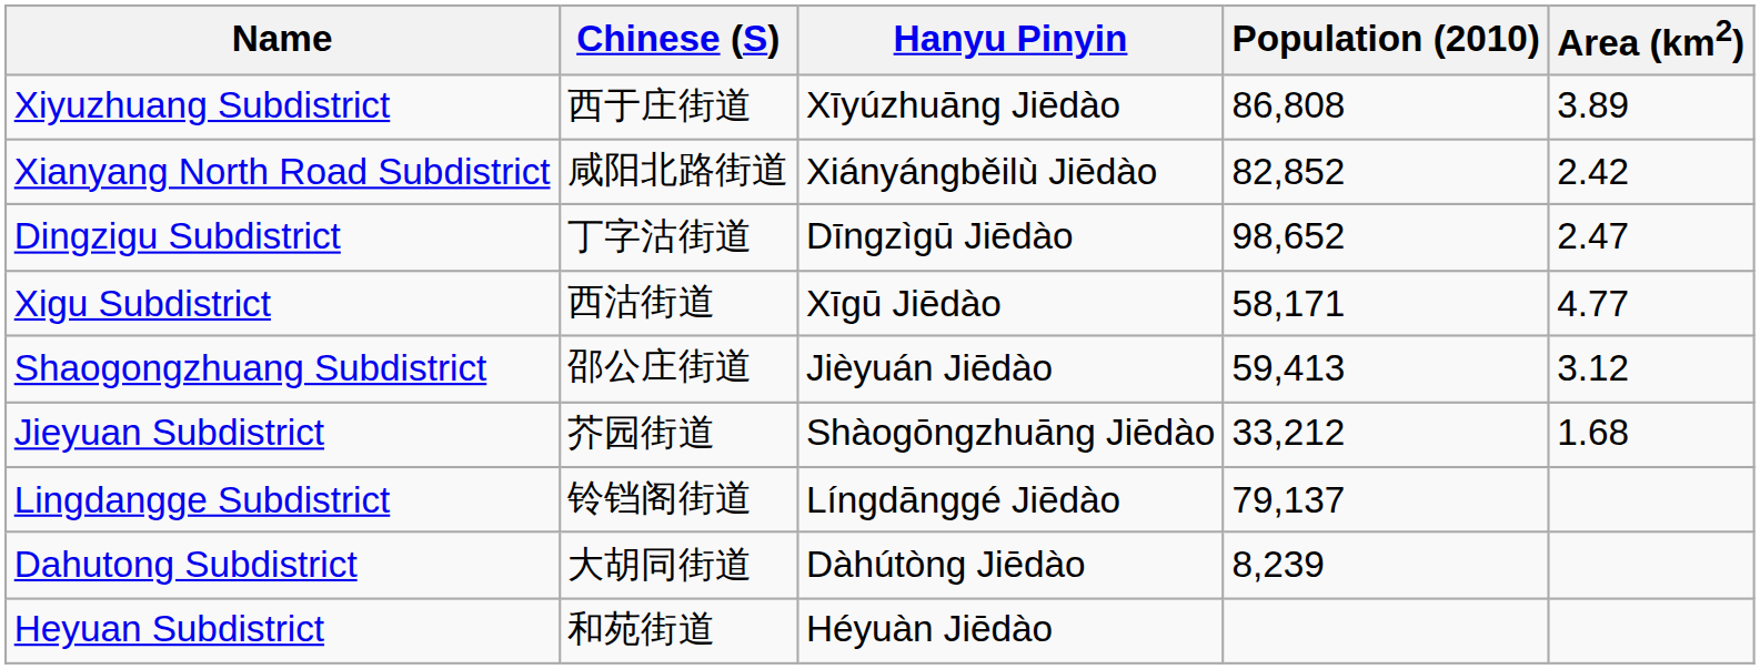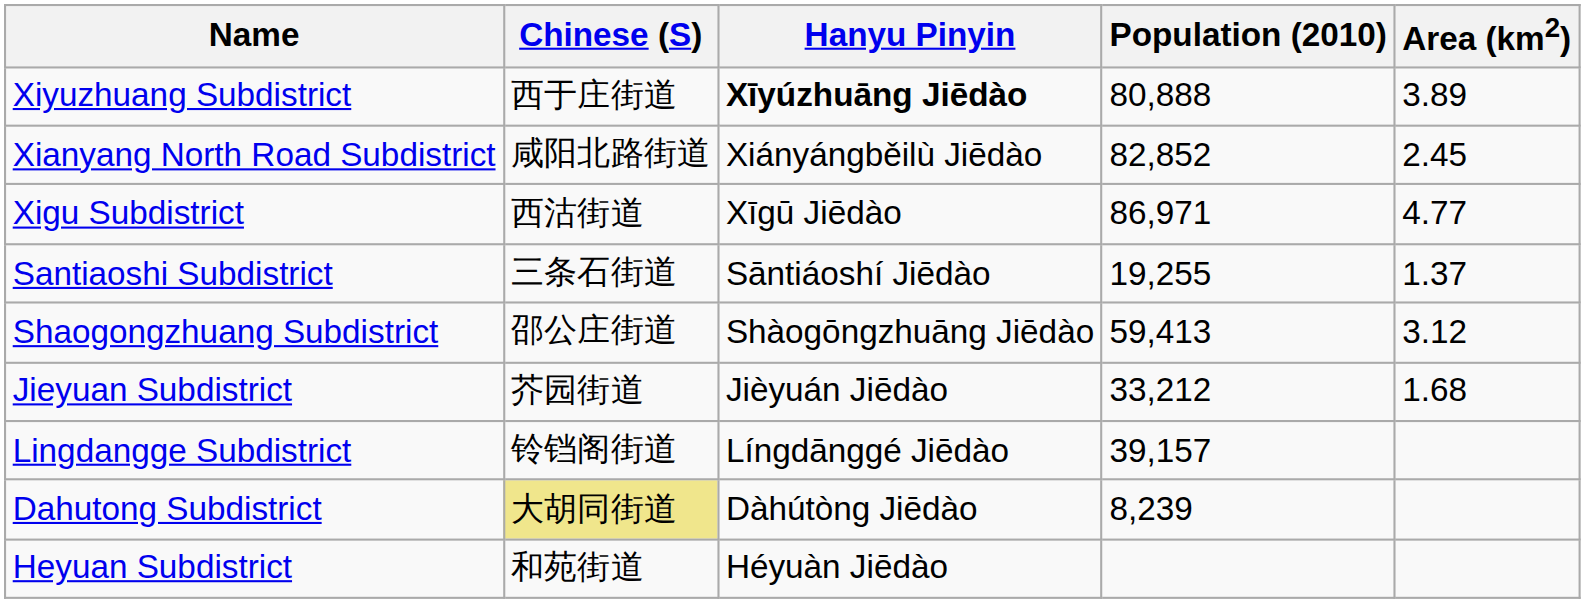 <table class="wikitable">
 <tr>
 <th>Name</th>
 <th><a href='#'>Chinese</a> (<a href='#'>S</a>)</th>
 <th><a href='#'>Hanyu Pinyin</a></th>
 <th>Population (2010)</th>
 <th>Area (km<sup>2</sup>)</th>
 </tr>
 <tr>
 <td><a href='#'>Xiyuzhuang Subdistrict</a></td>
 <td>西于庄街道</td>
-<td>Xīyúzhuāng Jiēdào</td>
-<td>86,808</td>
+<td><strong>Xīyúzhuāng Jiēdào</strong></td>
+<td>80,888</td>
 <td>3.89</td>
 </tr>
 <tr>
 <td><a href='#'>Xianyang North Road Subdistrict</a></td>
 <td>咸阳北路街道</td>
 <td>Xiányángběilù Jiēdào</td>
 <td>82,852</td>
-<td>2.42</td>
-</tr>
-<tr>
-<td><a href='#'>Dingzigu Subdistrict</a></td>
-<td>丁字沽街道</td>
-<td>Dīngzìgū Jiēdào</td>
-<td>98,652</td>
-<td>2.47</td>
+<td>2.45</td>
 </tr>
 <tr>
 <td><a href='#'>Xigu Subdistrict</a></td>
 <td>西沽街道</td>
 <td>Xīgū Jiēdào</td>
-<td>58,171</td>
+<td>86,971</td>
 <td>4.77</td>
+</tr>
+<tr>
+<td><a href='#'>Santiaoshi Subdistrict</a></td>
+<td>三条石街道</td>
+<td>Sāntiáoshí Jiēdào</td>
+<td>19,255</td>
+<td>1.37</td>
 </tr>
 <tr>
 <td><a href='#'>Shaogongzhuang Subdistrict</a></td>
 <td>邵公庄街道</td>
-<td>Jièyuán Jiēdào</td>
+<td>Shàogōngzhuāng Jiēdào</td>
 <td>59,413</td>
 <td>3.12</td>
 </tr>
 <tr>
 <td><a href='#'>Jieyuan Subdistrict</a></td>
 <td>芥园街道</td>
-<td>Shàogōngzhuāng Jiēdào</td>
+<td>Jièyuán Jiēdào</td>
 <td>33,212</td>
 <td>1.68</td>
 </tr>
 <tr>
 <td><a href='#'>Lingdangge Subdistrict</a></td>
 <td>铃铛阁街道</td>
 <td>Língdānggé Jiēdào</td>
-<td>79,137</td>
+<td>39,157</td>
 <td></td>
 </tr>
 <tr>
 <td><a href='#'>Dahutong Subdistrict</a></td>
-<td>大胡同街道</td>
+<td style="background: khaki;">大胡同街道</td>
 <td>Dàhútòng Jiēdào</td>
 <td>8,239</td>
 <td></td>
 </tr>
 <tr>
 <td><a href='#'>Heyuan Subdistrict</a></td>
 <td>和苑街道</td>
 <td>Héyuàn Jiēdào</td>
 <td></td>
 <td></td>
 </tr>
 </table>
